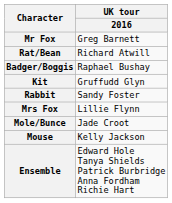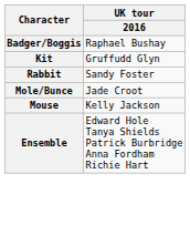 <table class="wikitable">
 <tr>
 <th rowspan="2">Character</th>
 <th>UK tour</th>
 </tr>
 <tr>
 <th>2016</th>
-</tr>
-<tr>
-<th>Mr Fox</th>
-<td>Greg Barnett</td>
-</tr>
-<tr>
-<th>Rat/Bean</th>
-<td>Richard Atwill</td>
 </tr>
 <tr>
 <th>Badger/Boggis</th>
 <td>Raphael Bushay</td>
 </tr>
 <tr>
 <th>Kit</th>
 <td>Gruffudd Glyn</td>
 </tr>
 <tr>
 <th>Rabbit</th>
 <td>Sandy Foster</td>
 </tr>
 <tr>
-<th>Mrs Fox</th>
-<td>Lillie Flynn</td>
-</tr>
-<tr>
 <th>Mole/Bunce</th>
 <td>Jade Croot</td>
 </tr>
 <tr>
 <th>Mouse</th>
 <td>Kelly Jackson</td>
 </tr>
 <tr>
 <th>Ensemble</th>
 <td>Edward Hole<br>Tanya Shields<br>Patrick Burbridge<br>Anna Fordham<br>Richie Hart</td>
 </tr>
 </table>
